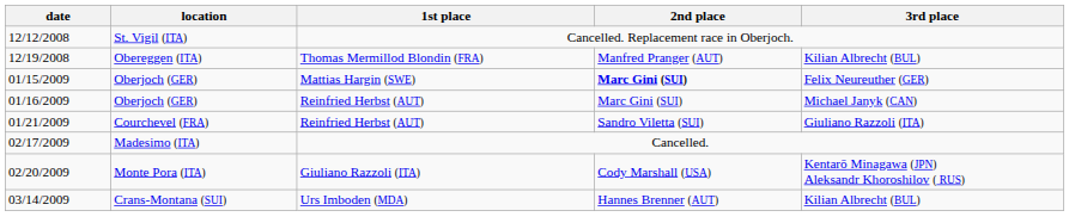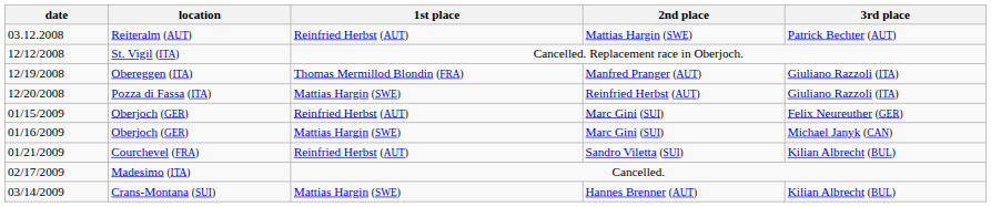 <table class="wikitable" width=100%>
 <tr class="backgroundcolor5">
 <th>date</th>
 <th>location</th>
 <th>1st place</th>
 <th>2nd place</th>
 <th>3rd place</th>
+</tr>
+<tr>
+<td>03.12.2008</td>
+<td><a href='#'>Reiteralm</a> <small>(<a href='#'>AUT</a>)</small></td>
+<td> <a href='#'>Reinfried Herbst</a> <small>(<a href='#'>AUT</a>)</small></td>
+<td> <a href='#'>Mattias Hargin</a> <small>(<a href='#'>SWE</a>)</small></td>
+<td> <a href='#'>Patrick Bechter</a> <small>(<a href='#'>AUT</a>)</small></td>
 </tr>
 <tr>
 <td>12/12/2008</td>
 <td><a href='#'>St. Vigil</a> <small>(<a href='#'>ITA</a>)</small></td>
 <td colspan="3" align="center">Cancelled. Replacement race in Oberjoch.</td>
 </tr>
 <tr>
 <td>12/19/2008</td>
 <td><a href='#'>Obereggen</a> <small>(<a href='#'>ITA</a>)</small></td>
 <td> <a href='#'>Thomas Mermillod Blondin</a> <small>(<a href='#'>FRA</a>)</small></td>
 <td> <a href='#'>Manfred Pranger</a> <small>(<a href='#'>AUT</a>)</small></td>
-<td> <a href='#'>Kilian Albrecht</a> <small>(<a href='#'>BUL</a>)</small></td>
+<td> <a href='#'>Giuliano Razzoli</a> <small>(<a href='#'>ITA</a>)</small></td>
+</tr>
+<tr>
+<td>12/20/2008</td>
+<td><a href='#'>Pozza di Fassa</a> <small>(<a href='#'>ITA</a>)</small></td>
+<td> <a href='#'>Mattias Hargin</a> <small>(<a href='#'>SWE</a>)</small></td>
+<td> <a href='#'>Reinfried Herbst</a> <small>(<a href='#'>AUT</a>)</small></td>
+<td> <a href='#'>Giuliano Razzoli</a> <small>(<a href='#'>ITA</a>)</small></td>
 </tr>
 <tr>
 <td>01/15/2009</td>
 <td><a href='#'>Oberjoch</a> <small>(<a href='#'>GER</a>)</small></td>
-<td> <a href='#'>Mattias Hargin</a> <small>(<a href='#'>SWE</a>)</small></td>
-<td><strong> <a href='#'>Marc Gini</a> <small>(<a href='#'>SUI</a>)</small></strong></td>
+<td> <a href='#'>Reinfried Herbst</a> <small>(<a href='#'>AUT</a>)</small></td>
+<td> <a href='#'>Marc Gini</a> <small>(<a href='#'>SUI</a>)</small></td>
 <td> <a href='#'>Felix Neureuther</a> <small>(<a href='#'>GER</a>)</small></td>
 </tr>
 <tr>
 <td>01/16/2009</td>
 <td><a href='#'>Oberjoch</a> <small>(<a href='#'>GER</a>)</small></td>
-<td> <a href='#'>Reinfried Herbst</a> <small>(<a href='#'>AUT</a>)</small></td>
+<td> <a href='#'>Mattias Hargin</a> <small>(<a href='#'>SWE</a>)</small></td>
 <td> <a href='#'>Marc Gini</a> <small>(<a href='#'>SUI</a>)</small></td>
 <td> <a href='#'>Michael Janyk</a> <small>(<a href='#'>CAN</a>)</small></td>
 </tr>
 <tr>
 <td>01/21/2009</td>
 <td><a href='#'>Courchevel</a> <small>(<a href='#'>FRA</a>)</small></td>
 <td> <a href='#'>Reinfried Herbst</a> <small>(<a href='#'>AUT</a>)</small></td>
 <td> <a href='#'>Sandro Viletta</a> <small>(<a href='#'>SUI</a>)</small></td>
-<td> <a href='#'>Giuliano Razzoli</a> <small>(<a href='#'>ITA</a>)</small></td>
+<td> <a href='#'>Kilian Albrecht</a> <small>(<a href='#'>BUL</a>)</small></td>
 </tr>
 <tr>
 <td>02/17/2009</td>
 <td><a href='#'>Madesimo</a> <small>(<a href='#'>ITA</a>)</small></td>
 <td colspan="3" align="center">Cancelled.</td>
 </tr>
 <tr>
-<td>02/20/2009</td>
-<td><a href='#'>Monte Pora</a> <small>(<a href='#'>ITA</a>)</small></td>
-<td> <a href='#'>Giuliano Razzoli</a> <small>(<a href='#'>ITA</a>)</small></td>
-<td> <a href='#'>Cody Marshall</a> <small>(<a href='#'>USA</a>)</small></td>
-<td> <a href='#'>Kentarō Minagawa</a> <small>(<a href='#'>JPN</a>)</small><br> <a href='#'>Aleksandr Khoroshilov</a> <small>(<a href='#'> RUS</a>)</small></td>
-</tr>
-<tr>
 <td>03/14/2009</td>
 <td><a href='#'>Crans-Montana</a> <small>(<a href='#'>SUI</a>)</small></td>
-<td> <a href='#'>Urs Imboden</a> <small>(<a href='#'>MDA</a>)</small></td>
+<td> <a href='#'>Mattias Hargin</a> <small>(<a href='#'>SWE</a>)</small></td>
 <td> <a href='#'>Hannes Brenner</a> <small>(<a href='#'>AUT</a>)</small></td>
 <td> <a href='#'>Kilian Albrecht</a> <small>(<a href='#'>BUL</a>)</small></td>
 </tr>
 </table>
